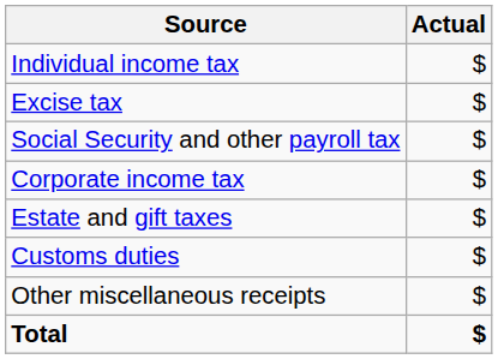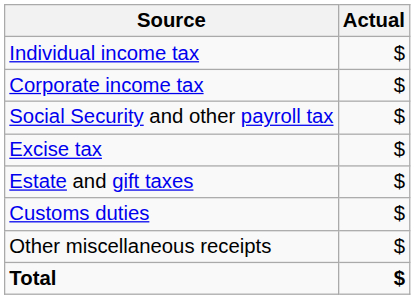 <table class="wikitable sortable">
 <tr>
 <th>Source</th>
 <th data-sort-type="currency">Actual </th>
 </tr>
 <tr>
 <td><a href='#'>Individual income tax</a></td>
 <td style="text-align:right">$</td>
 </tr>
 <tr>
-<td><a href='#'>Excise tax</a></td>
+<td><a href='#'>Corporate income tax</a></td>
 <td style="text-align:right">$</td>
 </tr>
 <tr>
 <td><a href='#'>Social Security</a> and other <a href='#'>payroll tax</a></td>
 <td style="text-align:right">$</td>
 </tr>
 <tr>
-<td><a href='#'>Corporate income tax</a></td>
+<td><a href='#'>Excise tax</a></td>
 <td style="text-align:right">$</td>
 </tr>
 <tr>
 <td><a href='#'>Estate</a> and <a href='#'>gift taxes</a></td>
 <td style="text-align:right">$</td>
 </tr>
 <tr>
 <td><a href='#'>Customs duties</a></td>
 <td style="text-align:right">$</td>
 </tr>
 <tr>
 <td>Other miscellaneous receipts</td>
 <td style="text-align:right">$</td>
 </tr>
 <tr class="sortbottom">
 <td><strong>Total</strong></td>
 <td style="text-align:right"><strong>$</strong></td>
 </tr>
 </table>
